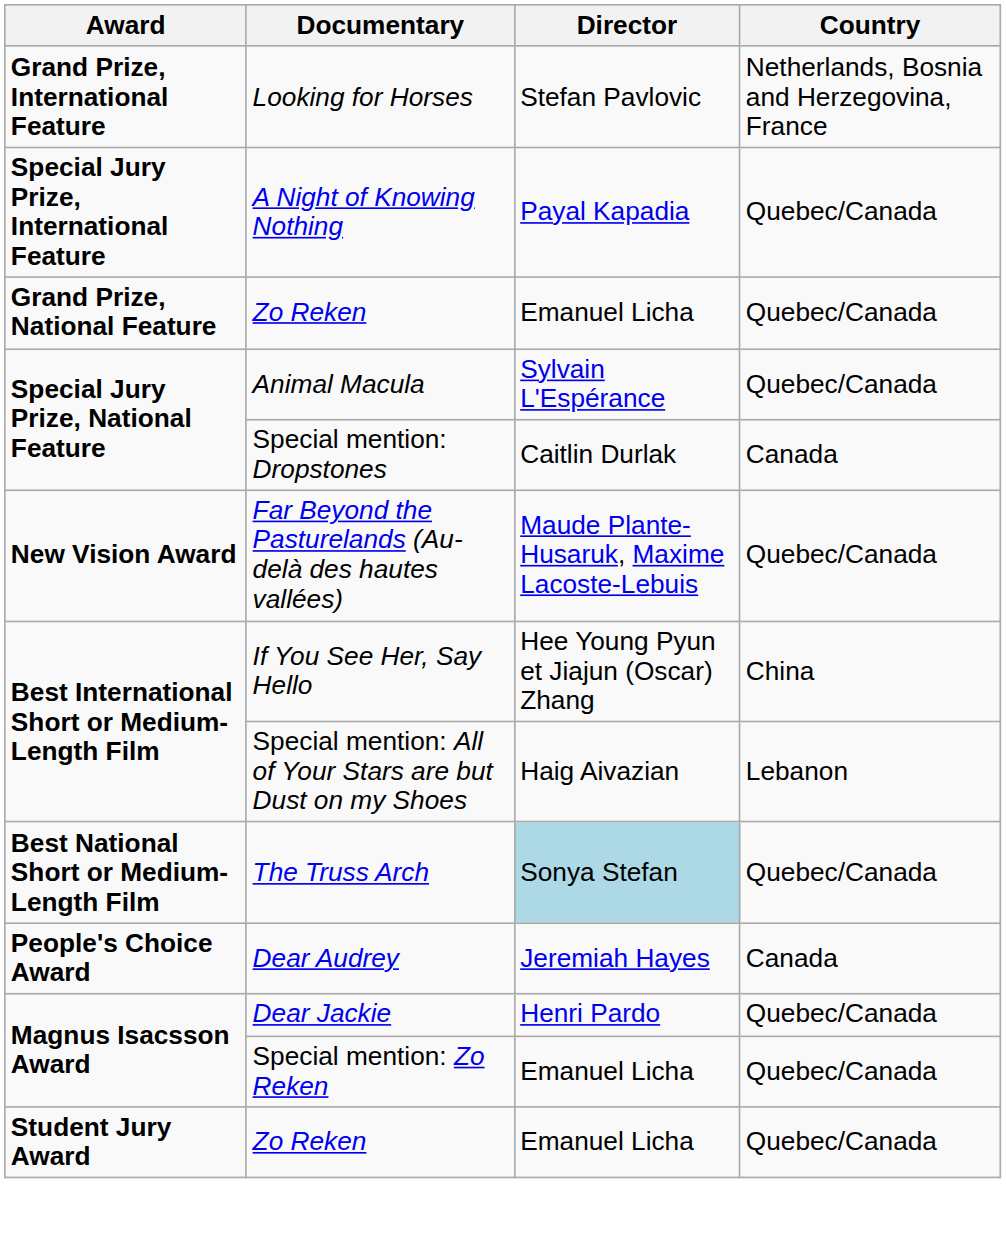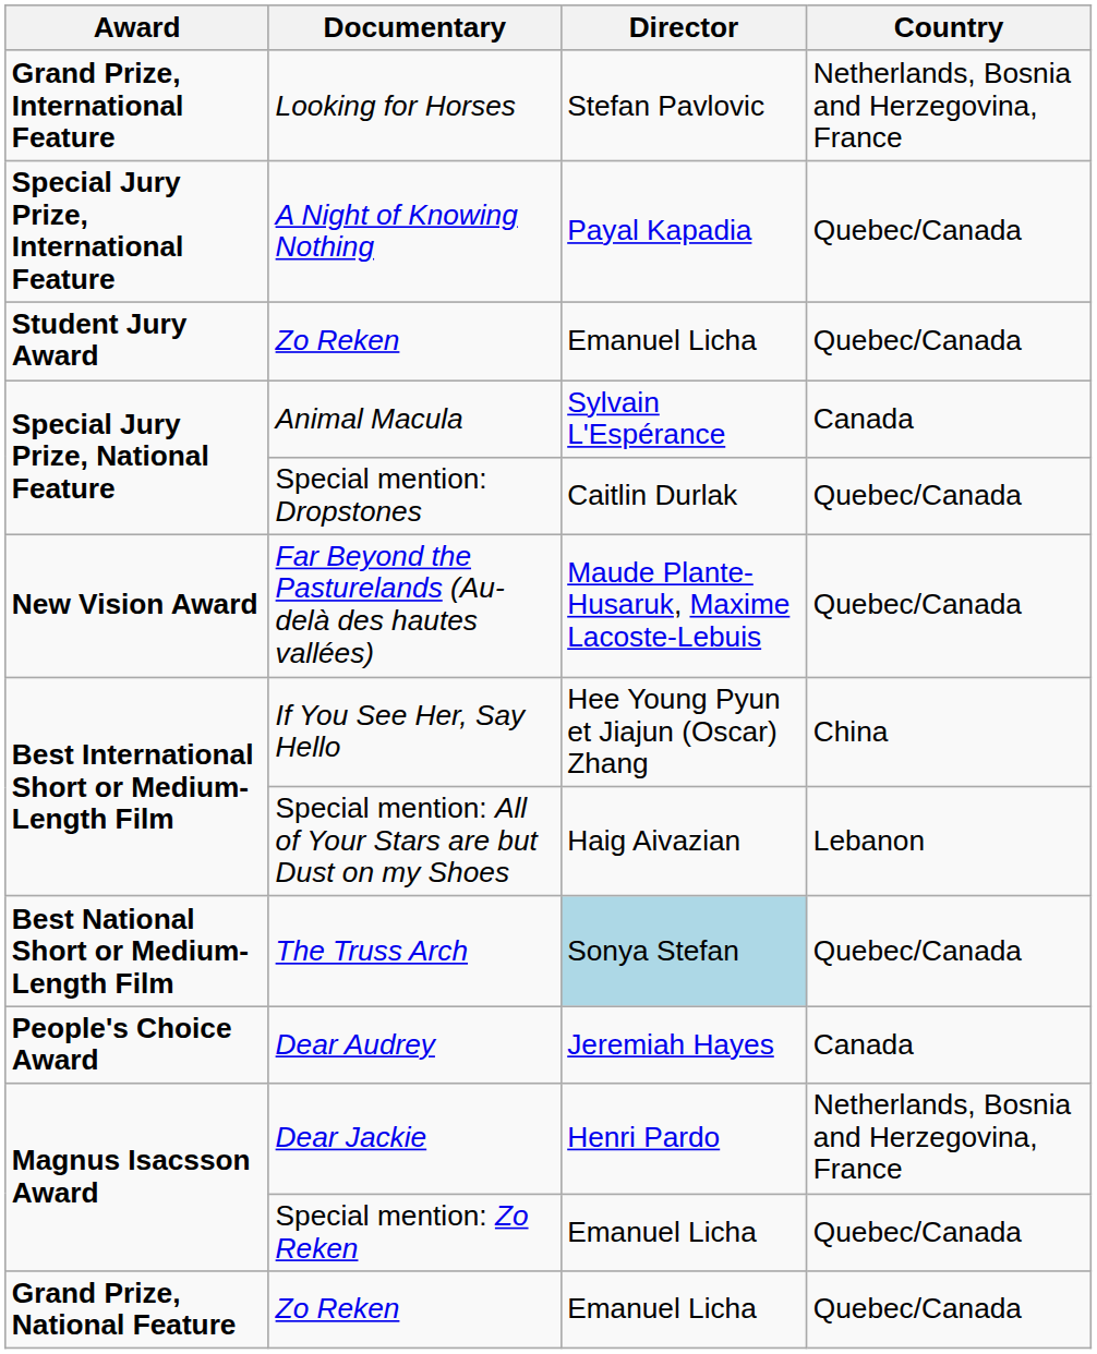 <table class="wikitable">
 <tr>
 <th>Award </th>
 <th>Documentary</th>
 <th>Director</th>
 <th>Country</th>
 </tr>
 <tr>
 <td><strong>Grand Prize, International Feature</strong></td>
 <td><em>Looking for Horses</em></td>
 <td>Stefan Pavlovic</td>
 <td>Netherlands, Bosnia and Herzegovina, France</td>
 </tr>
 <tr>
 <td><strong>Special Jury Prize, International Feature</strong></td>
 <td><em><a href='#'>A Night of Knowing Nothing</a></em></td>
 <td><a href='#'>Payal Kapadia</a></td>
 <td>Quebec/Canada</td>
 </tr>
 <tr>
-<td><strong>Grand Prize, National Feature</strong></td>
+<td><strong>Student Jury Award</strong></td>
 <td><em><a href='#'>Zo Reken</a></em></td>
 <td>Emanuel Licha</td>
 <td>Quebec/Canada</td>
 </tr>
 <tr>
 <td rowspan="2"><strong>Special Jury Prize, National Feature</strong></td>
 <td><em>Animal Macula</em></td>
 <td><a href='#'>Sylvain L'Espérance</a></td>
-<td>Quebec/Canada</td>
+<td>Canada</td>
 </tr>
 <tr>
 <td>Special mention: <em>Dropstones</em></td>
 <td>Caitlin Durlak</td>
-<td>Canada</td>
+<td>Quebec/Canada</td>
 </tr>
 <tr>
 <td><strong>New Vision Award</strong></td>
 <td><em><a href='#'>Far Beyond the Pasturelands</a> (Au-delà des hautes vallées)</em></td>
 <td><a href='#'>Maude Plante-Husaruk</a>, <a href='#'>Maxime Lacoste-Lebuis</a></td>
 <td>Quebec/Canada</td>
 </tr>
 <tr>
 <td rowspan="2"><strong>Best International Short or Medium-Length Film</strong></td>
 <td><em>If You See Her, Say Hello</em></td>
 <td>Hee Young Pyun et Jiajun (Oscar) Zhang</td>
 <td>China</td>
 </tr>
 <tr>
 <td>Special mention: <em>All of Your Stars are but Dust on my Shoes</em></td>
 <td>Haig Aivazian</td>
 <td>Lebanon</td>
 </tr>
 <tr>
 <td><strong>Best National Short or Medium-Length Film</strong></td>
 <td><em><a href='#'>The Truss Arch</a></em></td>
 <td style="background: lightblue;">Sonya Stefan</td>
 <td>Quebec/Canada</td>
 </tr>
 <tr>
 <td><strong>People's Choice Award</strong></td>
 <td><em><a href='#'>Dear Audrey</a></em></td>
 <td><a href='#'>Jeremiah Hayes</a></td>
 <td>Canada</td>
 </tr>
 <tr>
 <td rowspan="2"><strong>Magnus Isacsson Award</strong></td>
 <td><em><a href='#'>Dear Jackie</a></em></td>
 <td><a href='#'>Henri Pardo</a></td>
-<td>Quebec/Canada</td>
+<td>Netherlands, Bosnia and Herzegovina, France</td>
 </tr>
 <tr>
 <td>Special mention: <em><a href='#'>Zo Reken</a></em></td>
 <td>Emanuel Licha</td>
 <td>Quebec/Canada</td>
 </tr>
 <tr>
-<td><strong>Student Jury Award</strong></td>
+<td><strong>Grand Prize, National Feature</strong></td>
 <td><em><a href='#'>Zo Reken</a></em></td>
 <td>Emanuel Licha</td>
 <td>Quebec/Canada</td>
 </tr>
 </table>
